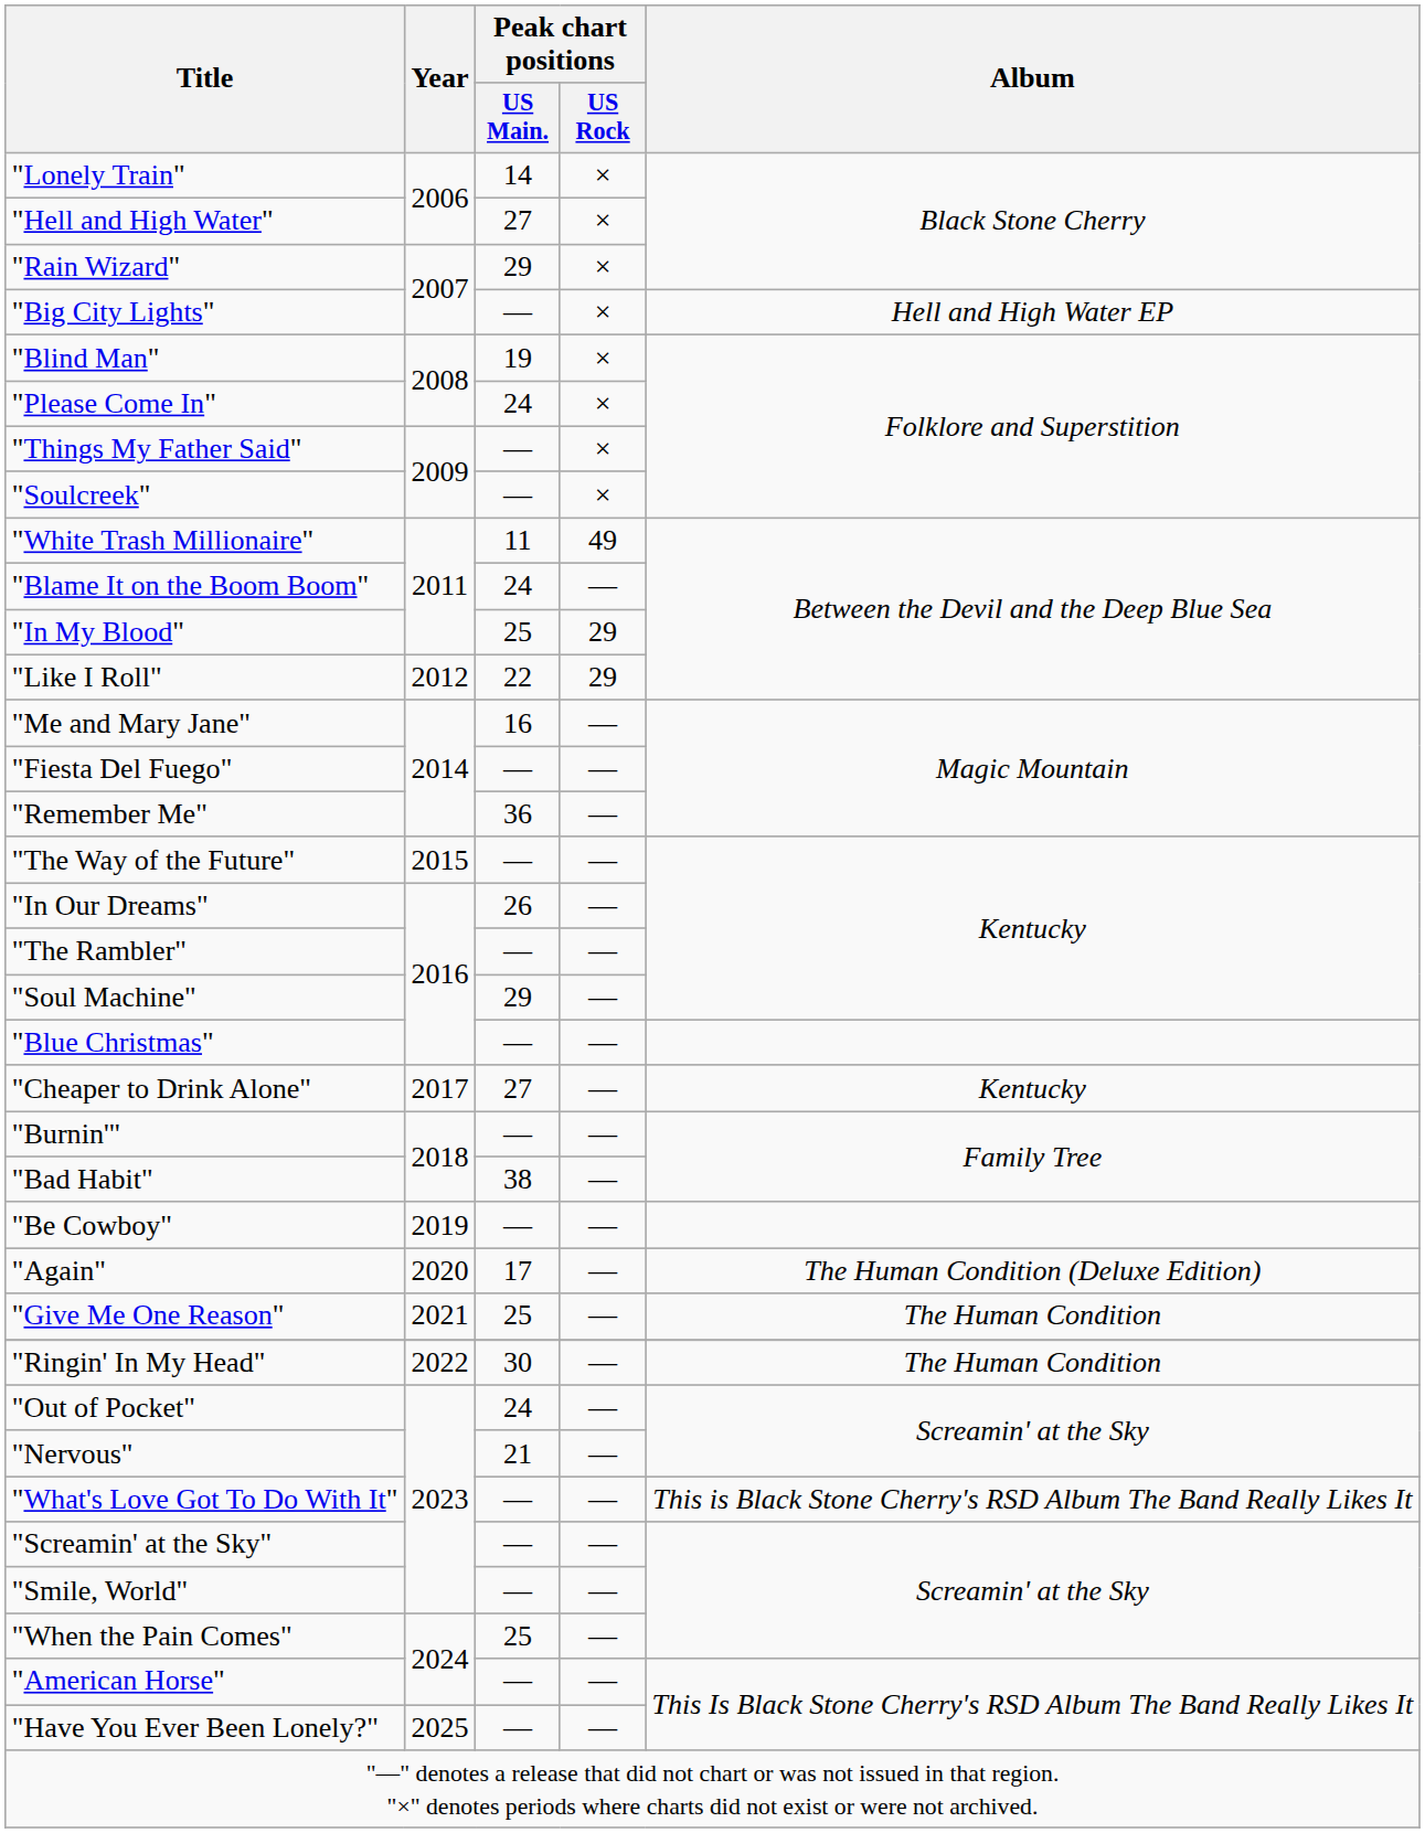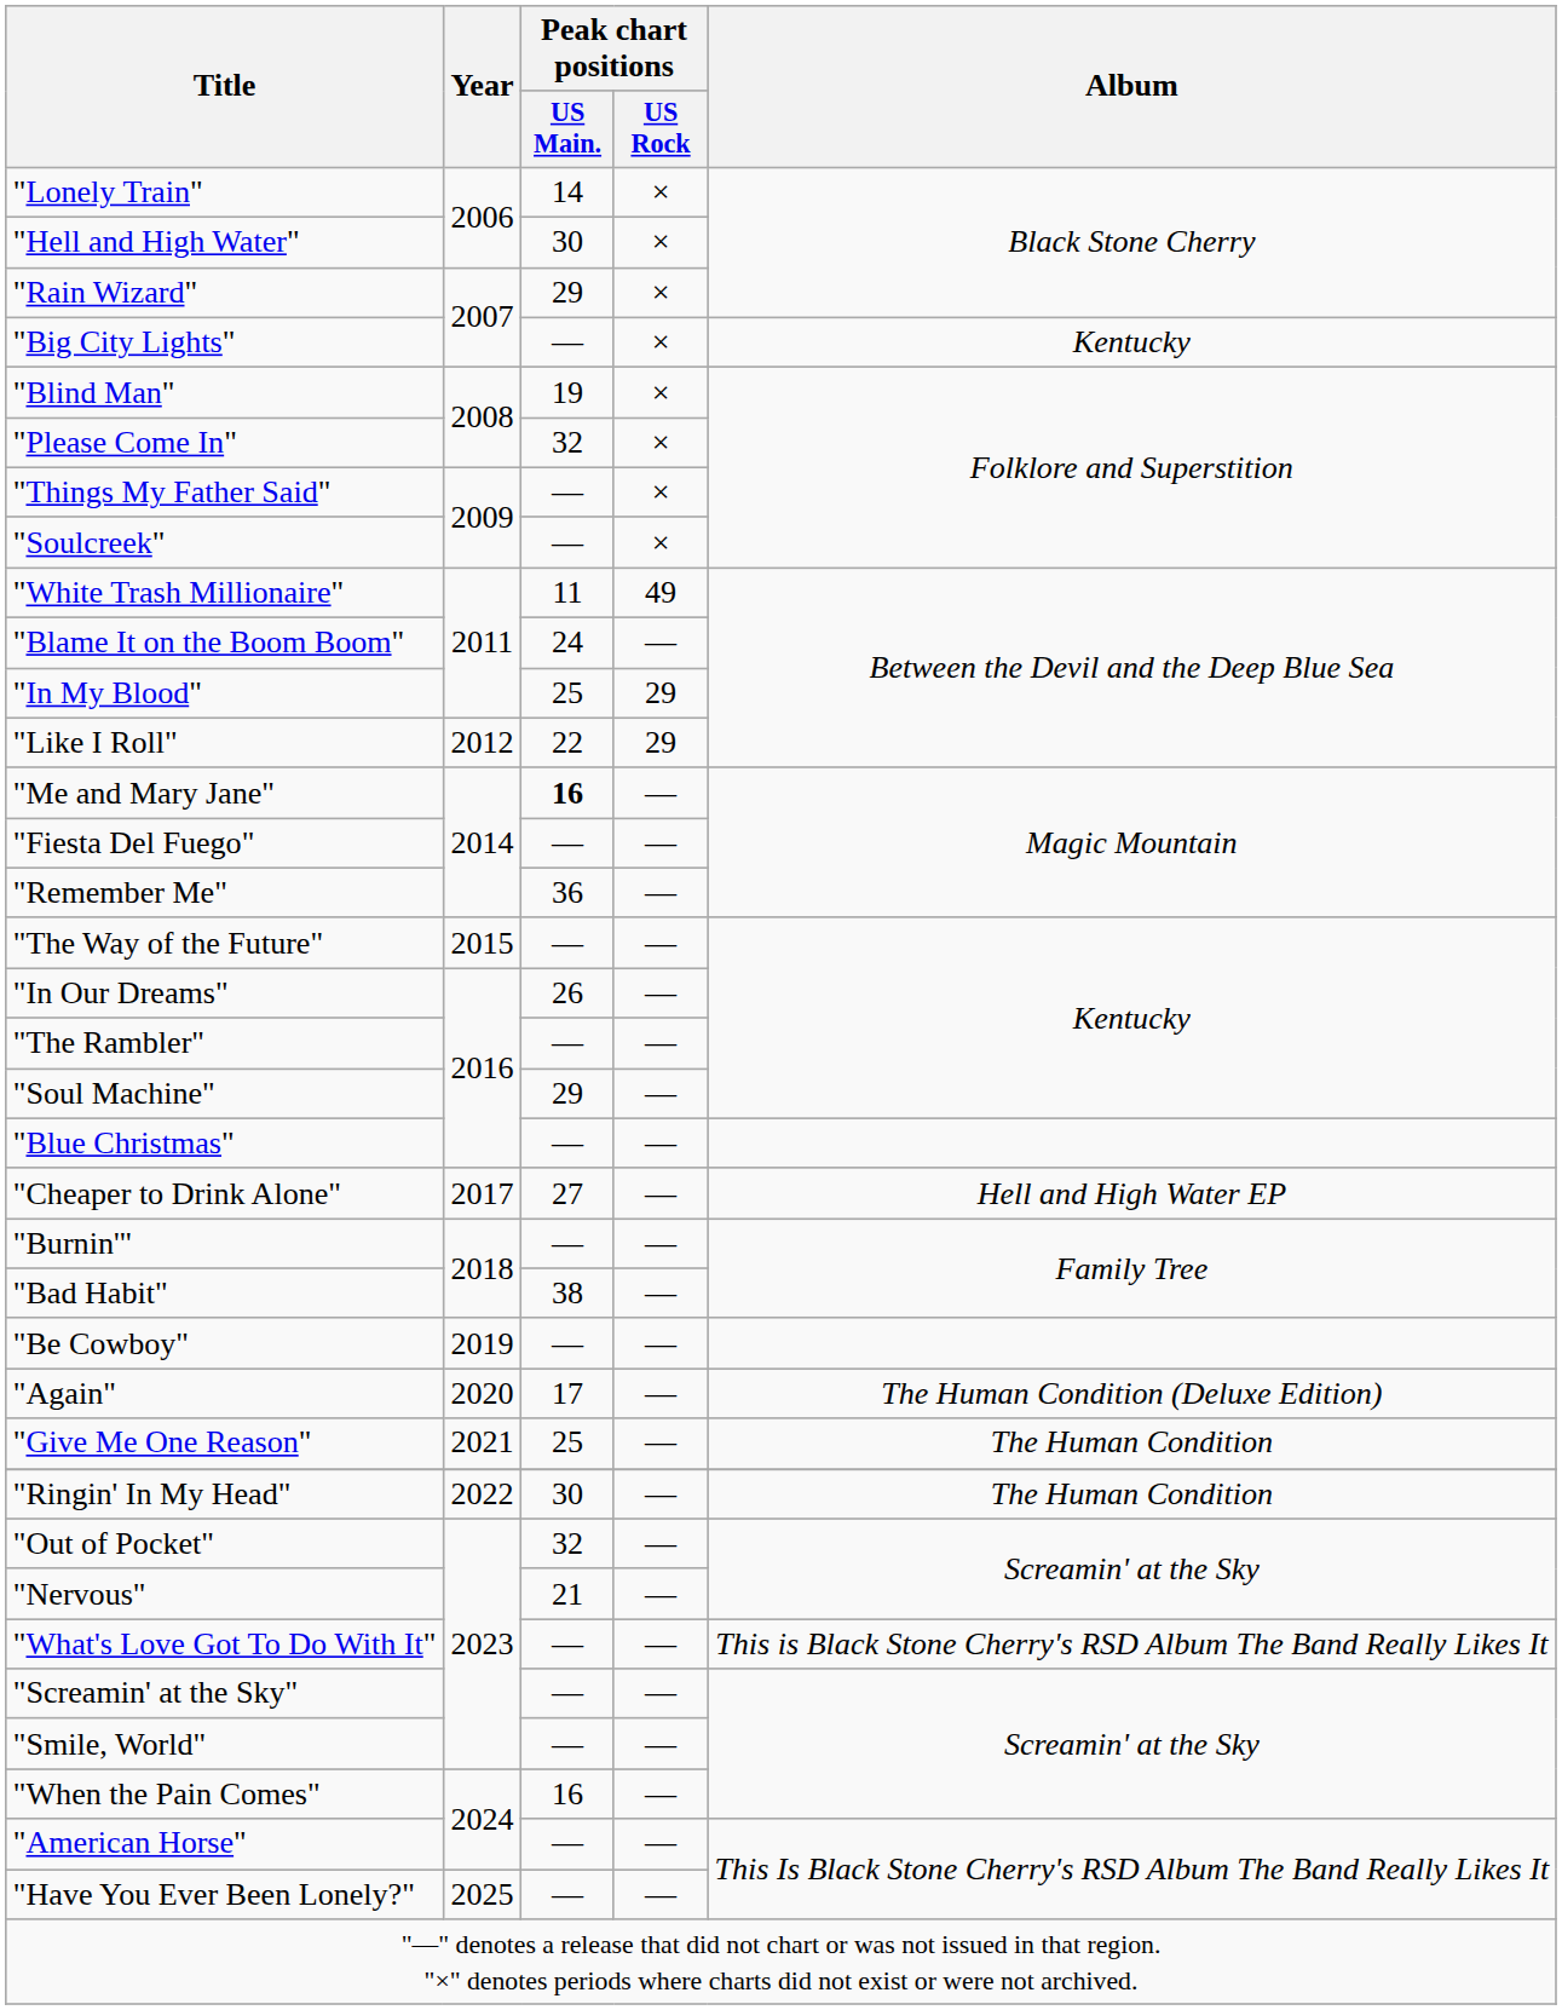 <table class="wikitable">
 <tr>
 <th scope="col" rowspan="2">Title</th>
 <th scope="col" rowspan="2">Year</th>
 <th colspan="2">Peak chart positions</th>
 <th scope="col" rowspan="2">Album</th>
 </tr>
 <tr>
 <th scope="col" style="width:3em;font-size:85%;"><a href='#'>US Main.</a><br></th>
 <th scope="col" style="width:3em;font-size:85%;"><a href='#'>US Rock</a><br></th>
 </tr>
 <tr>
 <td>"<a href='#'>Lonely Train</a>"</td>
 <td style="text-align:center;" rowspan="2">2006</td>
 <td style="text-align:center;">14</td>
 <td style="text-align:center;">×</td>
 <td style="text-align:center;" rowspan="3"><em>Black Stone Cherry</em></td>
 </tr>
 <tr>
 <td>"<a href='#'>Hell and High Water</a>"</td>
-<td style="text-align:center;">27</td>
+<td style="text-align:center;">30</td>
 <td style="text-align:center;">×</td>
 </tr>
 <tr>
 <td>"<a href='#'>Rain Wizard</a>"</td>
 <td style="text-align:center;" rowspan="2">2007</td>
 <td style="text-align:center;">29</td>
 <td style="text-align:center;">×</td>
 </tr>
 <tr>
 <td>"<a href='#'>Big City Lights</a>"</td>
 <td style="text-align:center;">—</td>
 <td style="text-align:center;">×</td>
-<td style="text-align:center;"><em>Hell and High Water EP</em></td>
+<td style="text-align:center;"><em>Kentucky</em></td>
 </tr>
 <tr>
 <td>"<a href='#'>Blind Man</a>"</td>
 <td style="text-align:center;" rowspan="2">2008</td>
 <td style="text-align:center;">19</td>
 <td style="text-align:center;">×</td>
 <td style="text-align:center;" rowspan="4"><em>Folklore and Superstition</em></td>
 </tr>
 <tr>
 <td>"<a href='#'>Please Come In</a>"</td>
-<td style="text-align:center;">24</td>
+<td style="text-align:center;">32</td>
 <td style="text-align:center;">×</td>
 </tr>
 <tr>
 <td>"<a href='#'>Things My Father Said</a>"</td>
 <td style="text-align:center;" rowspan="2">2009</td>
 <td style="text-align:center;">—</td>
 <td style="text-align:center;">×</td>
 </tr>
 <tr>
 <td>"<a href='#'>Soulcreek</a>"</td>
 <td style="text-align:center;">—</td>
 <td style="text-align:center;">×</td>
 </tr>
 <tr>
 <td>"<a href='#'>White Trash Millionaire</a>"</td>
 <td style="text-align:center;" rowspan="3">2011</td>
 <td style="text-align:center;">11</td>
 <td style="text-align:center;">49</td>
 <td style="text-align:center;" rowspan="4"><em>Between the Devil and the Deep Blue Sea</em></td>
 </tr>
 <tr>
 <td>"<a href='#'>Blame It on the Boom Boom</a>"</td>
 <td style="text-align:center;">24</td>
 <td style="text-align:center;">—</td>
 </tr>
 <tr>
 <td>"<a href='#'>In My Blood</a>"</td>
 <td style="text-align:center;">25</td>
 <td style="text-align:center;">29</td>
 </tr>
 <tr>
 <td>"Like I Roll"</td>
 <td style="text-align:center;">2012</td>
 <td style="text-align:center;">22</td>
 <td style="text-align:center;">29</td>
 </tr>
 <tr>
 <td>"Me and Mary Jane"</td>
 <td style="text-align:center;" rowspan="3">2014</td>
-<td style="text-align:center;">16</td>
+<td style="text-align:center;"><strong>16</strong></td>
 <td style="text-align:center;">—</td>
 <td style="text-align:center;" rowspan="3"><em>Magic Mountain</em></td>
 </tr>
 <tr>
 <td>"Fiesta Del Fuego"</td>
 <td style="text-align:center;">—</td>
 <td style="text-align:center;">—</td>
 </tr>
 <tr>
 <td>"Remember Me"</td>
 <td style="text-align:center;">36</td>
 <td style="text-align:center;">—</td>
 </tr>
 <tr>
 <td>"The Way of the Future"</td>
 <td style="text-align:center;">2015</td>
 <td style="text-align:center;">—</td>
 <td style="text-align:center;">—</td>
 <td style="text-align:center;" rowspan="4"><em>Kentucky</em></td>
 </tr>
 <tr>
 <td>"In Our Dreams"</td>
 <td style="text-align:center;" rowspan="4">2016</td>
 <td style="text-align:center;">26</td>
 <td style="text-align:center;">—</td>
 </tr>
 <tr>
 <td>"The Rambler"</td>
 <td style="text-align:center;">—</td>
 <td style="text-align:center;">—</td>
 </tr>
 <tr>
 <td>"Soul Machine"</td>
 <td style="text-align:center;">29</td>
 <td style="text-align:center;">—</td>
 </tr>
 <tr>
 <td>"<a href='#'>Blue Christmas</a>"</td>
 <td style="text-align:center;">—</td>
 <td style="text-align:center;">—</td>
 <td></td>
 </tr>
 <tr>
 <td>"Cheaper to Drink Alone"</td>
 <td style="text-align:center;">2017</td>
 <td style="text-align:center;">27</td>
 <td style="text-align:center;">—</td>
-<td style="text-align:center;"><em>Kentucky</em></td>
+<td style="text-align:center;"><em>Hell and High Water EP</em></td>
 </tr>
 <tr>
 <td>"Burnin'"</td>
 <td style="text-align:center;" rowspan="2">2018</td>
 <td style="text-align:center;">—</td>
 <td style="text-align:center;">—</td>
 <td style="text-align:center;" rowspan="2"><em>Family Tree</em></td>
 </tr>
 <tr>
 <td>"Bad Habit"</td>
 <td style="text-align:center;">38</td>
 <td style="text-align:center;">—</td>
 </tr>
 <tr>
 <td>"Be Cowboy" </td>
 <td>2019</td>
 <td style="text-align:center;">—</td>
 <td style="text-align:center;">—</td>
 <td></td>
 </tr>
 <tr>
 <td>"Again"</td>
 <td style="text-align:center;">2020</td>
 <td style="text-align:center;">17</td>
 <td style="text-align:center;">—</td>
 <td style="text-align:center;"><em>The Human Condition (Deluxe Edition)</em></td>
 </tr>
 <tr>
 <td>"<a href='#'>Give Me One Reason</a>"</td>
 <td style="text-align:center;">2021</td>
 <td style="text-align:center;">25</td>
 <td style="text-align:center;">—</td>
 <td style="text-align:center;"><em>The Human Condition</em></td>
 </tr>
 <tr>
 </tr>
 <tr>
 <td>"Ringin' In My Head"</td>
 <td style="text-align:center;">2022</td>
 <td style="text-align:center;">30</td>
 <td style="text-align:center;">—</td>
 <td style="text-align:center;"><em>The Human Condition</em></td>
 </tr>
 <tr>
 <td>"Out of Pocket" </td>
 <td style="text-align:center;" rowspan="5">2023</td>
-<td style="text-align:center;">24</td>
+<td style="text-align:center;">32</td>
 <td style="text-align:center;">—</td>
 <td style="text-align:center;" rowspan="2"><em>Screamin' at the Sky</em></td>
 </tr>
 <tr>
 <td>"Nervous"</td>
 <td style="text-align:center;">21</td>
 <td style="text-align:center;">—</td>
 </tr>
 <tr>
 <td>"<a href='#'>What's Love Got To Do With It</a>"</td>
 <td style="text-align:center;">—</td>
 <td style="text-align:center;">—</td>
 <td style="text-align:center;"><em>This is Black Stone Cherry's RSD Album The Band Really Likes It</em></td>
 </tr>
 <tr>
 <td>"Screamin' at the Sky"</td>
 <td style="text-align:center;">—</td>
 <td style="text-align:center;">—</td>
 <td style="text-align:center;" rowspan="3"><em>Screamin' at the Sky</em></td>
 </tr>
 <tr>
 <td>"Smile, World"</td>
 <td style="text-align:center;">—</td>
 <td style="text-align:center;">—</td>
 </tr>
 <tr>
 <td>"When the Pain Comes"</td>
 <td rowspan="2">2024</td>
-<td style="text-align:center;">25</td>
+<td style="text-align:center;">16</td>
 <td style="text-align:center;">—</td>
 </tr>
 <tr>
 <td>"<a href='#'>American Horse</a>" </td>
 <td style="text-align:center;">—</td>
 <td style="text-align:center;">—</td>
 <td style="text-align:center;" rowspan="2"><em>This Is Black Stone Cherry's RSD Album The Band Really Likes It</em></td>
 </tr>
 <tr>
 <td>"Have You Ever Been Lonely?"</td>
 <td>2025</td>
 <td style="text-align:center;">—</td>
 <td style="text-align:center;">—</td>
 </tr>
 <tr>
 <td colspan="5" style="text-align:center;"><small>"—" denotes a release that did not chart or was not issued in that region.</small><br><small>"×" denotes periods where charts did not exist or were not archived.</small></td>
 </tr>
 </table>
